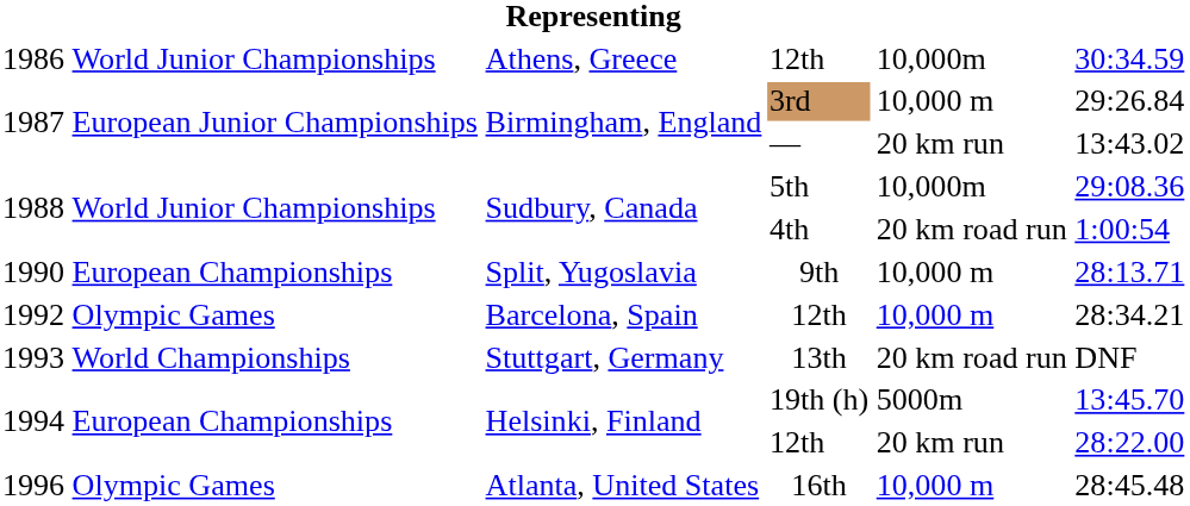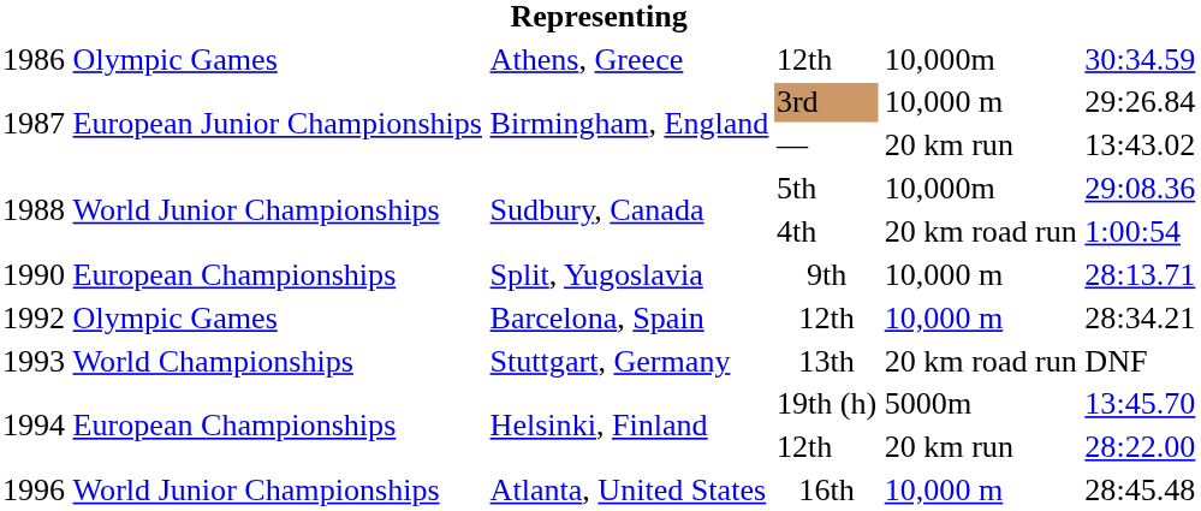 <table>
 <tr>
 <th colspan="6">Representing </th>
 </tr>
 <tr>
 <td>1986</td>
-<td><a href='#'>World Junior Championships</a></td>
+<td><a href='#'>Olympic Games</a></td>
 <td><a href='#'>Athens</a>, <a href='#'>Greece</a></td>
 <td>12th</td>
 <td>10,000m</td>
 <td><a href='#'>30:34.59</a></td>
 </tr>
 <tr>
 <td rowspan=2>1987</td>
 <td rowspan=2><a href='#'>European Junior Championships</a></td>
 <td rowspan=2><a href='#'>Birmingham</a>, <a href='#'>England</a></td>
 <td bgcolor="cc9966">3rd</td>
 <td>10,000 m</td>
 <td>29:26.84</td>
 </tr>
 <tr>
 <td>—</td>
 <td>20 km run</td>
 <td>13:43.02</td>
 </tr>
 <tr>
 <td rowspan=2>1988</td>
 <td rowspan=2><a href='#'>World Junior Championships</a></td>
 <td rowspan=2><a href='#'>Sudbury</a>, <a href='#'>Canada</a></td>
 <td>5th</td>
 <td>10,000m</td>
 <td><a href='#'>29:08.36</a></td>
 </tr>
 <tr>
 <td>4th</td>
 <td>20 km road run</td>
 <td><a href='#'>1:00:54</a></td>
 </tr>
 <tr>
 <td>1990</td>
 <td><a href='#'>European Championships</a></td>
 <td><a href='#'>Split</a>, <a href='#'>Yugoslavia</a></td>
 <td align="center">9th</td>
 <td>10,000 m</td>
 <td><a href='#'>28:13.71</a></td>
 </tr>
 <tr>
 <td>1992</td>
 <td><a href='#'>Olympic Games</a></td>
 <td><a href='#'>Barcelona</a>, <a href='#'>Spain</a></td>
 <td align="center">12th</td>
 <td><a href='#'>10,000 m</a></td>
 <td>28:34.21</td>
 </tr>
 <tr>
 <td>1993</td>
 <td><a href='#'>World Championships</a></td>
 <td><a href='#'>Stuttgart</a>, <a href='#'>Germany</a></td>
 <td align="center">13th</td>
 <td>20 km road run</td>
 <td>DNF</td>
 </tr>
 <tr>
 <td rowspan=2>1994</td>
 <td rowspan=2><a href='#'>European Championships</a></td>
 <td rowspan=2><a href='#'>Helsinki</a>, <a href='#'>Finland</a></td>
 <td>19th (h)</td>
 <td>5000m</td>
 <td><a href='#'>13:45.70</a></td>
 </tr>
 <tr>
 <td>12th</td>
 <td>20 km run</td>
 <td><a href='#'>28:22.00</a></td>
 </tr>
 <tr>
 <td>1996</td>
-<td><a href='#'>Olympic Games</a></td>
+<td><a href='#'>World Junior Championships</a></td>
 <td><a href='#'>Atlanta</a>, <a href='#'>United States</a></td>
 <td align="center">16th</td>
 <td><a href='#'>10,000 m</a></td>
 <td>28:45.48</td>
 </tr>
 </table>
